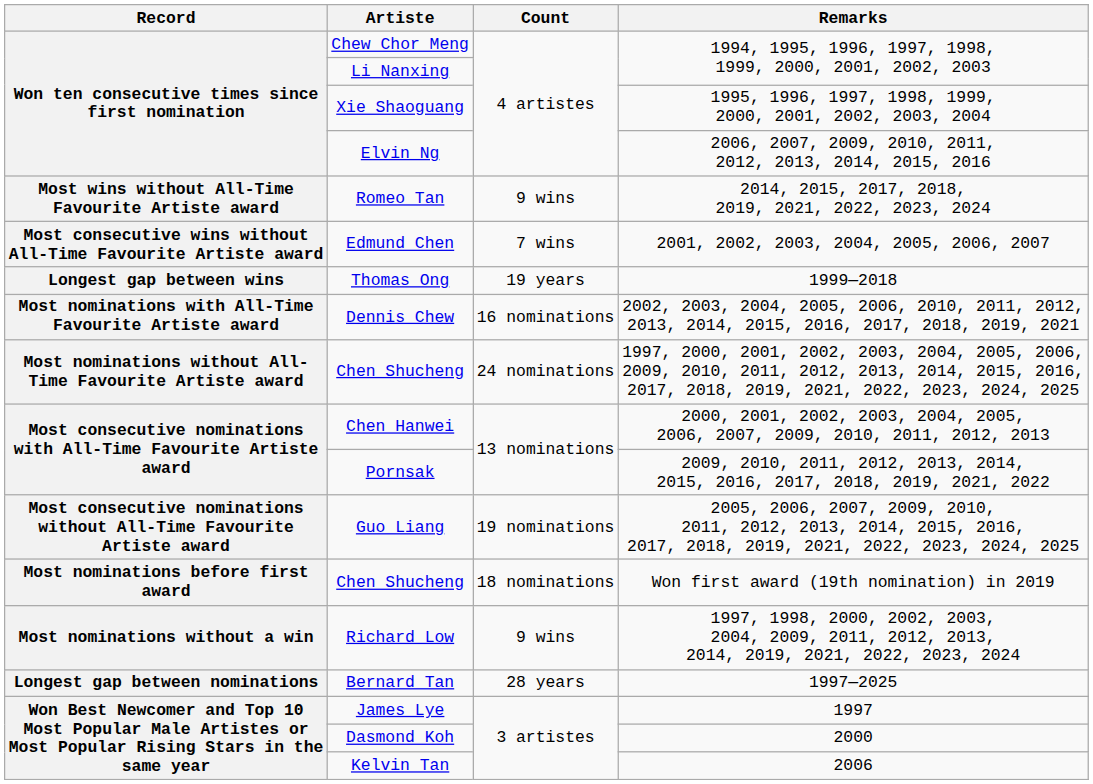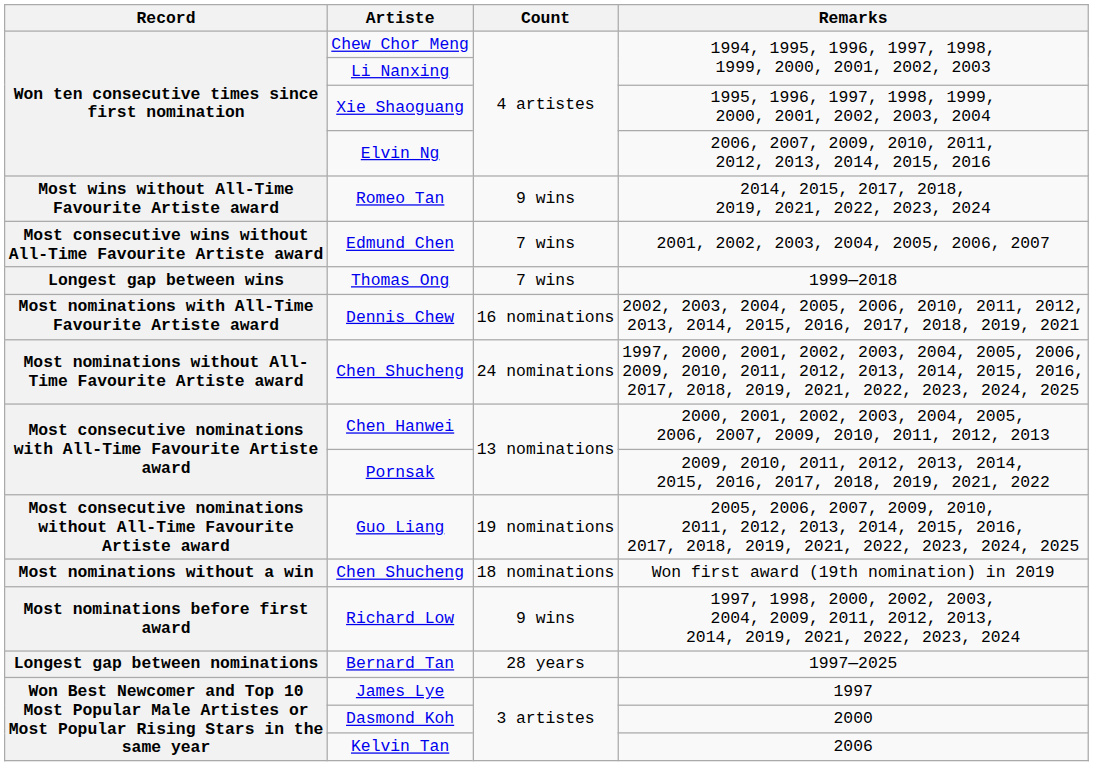 <table class="wikitable" style="text-align: center;">
 <tr>
 <th width=250 scope="col">Record</th>
 <th scope="col">Artiste</th>
 <th scope="col">Count</th>
 <th scope="col">Remarks</th>
 </tr>
 <tr>
 <th rowspan=4>Won ten consecutive times since first nomination</th>
 <td><a href='#'>Chew Chor Meng</a></td>
 <td rowspan=4>4 artistes</td>
 <td rowspan=2>1994, 1995, 1996, 1997, 1998,<br>1999, 2000, 2001, 2002, 2003</td>
 </tr>
 <tr>
 <td><a href='#'>Li Nanxing</a></td>
 </tr>
 <tr>
 <td><a href='#'>Xie Shaoguang</a></td>
 <td>1995, 1996, 1997, 1998, 1999,<br>2000, 2001, 2002, 2003, 2004</td>
 </tr>
 <tr>
 <td><a href='#'>Elvin Ng</a></td>
 <td>2006, 2007, 2009, 2010, 2011,<br>2012, 2013, 2014, 2015, 2016</td>
 </tr>
 <tr>
 <th>Most wins without All-Time Favourite Artiste award</th>
 <td><a href='#'>Romeo Tan</a></td>
 <td>9 wins</td>
 <td>2014, 2015, 2017, 2018,<br>2019, 2021, 2022, 2023, 2024</td>
 </tr>
 <tr>
 <th>Most consecutive wins without All-Time Favourite Artiste award</th>
 <td><a href='#'>Edmund Chen</a></td>
 <td>7 wins</td>
 <td>2001, 2002, 2003, 2004, 2005, 2006, 2007</td>
 </tr>
 <tr>
 <th>Longest gap between wins</th>
 <td><a href='#'>Thomas Ong</a></td>
-<td>19 years</td>
+<td>7 wins</td>
 <td>1999—2018</td>
 </tr>
 <tr>
 <th>Most nominations with All-Time Favourite Artiste award</th>
 <td><a href='#'>Dennis Chew</a></td>
 <td>16 nominations</td>
 <td>2002, 2003, 2004, 2005, 2006, 2010, 2011, 2012,<br>2013, 2014, 2015, 2016, 2017, 2018, 2019, 2021</td>
 </tr>
 <tr>
 <th>Most nominations without All-Time Favourite Artiste award</th>
 <td><a href='#'>Chen Shucheng</a></td>
 <td>24 nominations</td>
 <td>1997, 2000, 2001, 2002, 2003, 2004, 2005, 2006,<br> 2009, 2010, 2011, 2012, 2013, 2014, 2015, 2016,<br> 2017, 2018, 2019, 2021, 2022, 2023, 2024, 2025</td>
 </tr>
 <tr>
 <th rowspan= 2>Most consecutive nominations with All-Time Favourite Artiste award</th>
 <td><a href='#'>Chen Hanwei</a></td>
 <td rowspan=2>13 nominations</td>
 <td>2000, 2001, 2002, 2003, 2004, 2005,<br>2006, 2007, 2009, 2010, 2011, 2012, 2013</td>
 </tr>
 <tr>
 <td><a href='#'>Pornsak</a></td>
 <td>2009, 2010, 2011, 2012, 2013, 2014,<br>2015, 2016, 2017, 2018, 2019, 2021, 2022</td>
 </tr>
 <tr>
 <th>Most consecutive nominations without All-Time Favourite Artiste award</th>
 <td><a href='#'>Guo Liang</a></td>
 <td>19 nominations</td>
 <td>2005, 2006, 2007, 2009, 2010,<br>2011, 2012, 2013, 2014, 2015, 2016,<br>2017, 2018, 2019, 2021, 2022, 2023, 2024, 2025</td>
 </tr>
 <tr>
-<th>Most nominations before first award</th>
+<th>Most nominations without a win</th>
 <td><a href='#'>Chen Shucheng</a></td>
 <td>18 nominations</td>
 <td>Won first award (19th nomination) in 2019</td>
 </tr>
 <tr>
-<th>Most nominations without a win</th>
+<th>Most nominations before first award</th>
 <td><a href='#'>Richard Low</a></td>
 <td>9 wins</td>
 <td>1997, 1998, 2000, 2002, 2003,<br>2004, 2009, 2011, 2012, 2013,<br>2014, 2019, 2021, 2022, 2023, 2024</td>
 </tr>
 <tr>
 <th>Longest gap between nominations</th>
 <td><a href='#'>Bernard Tan</a></td>
 <td>28 years</td>
 <td>1997—2025</td>
 </tr>
 <tr>
 <th rowspan=3>Won Best Newcomer and Top 10 Most Popular Male Artistes or Most Popular Rising Stars in the same year</th>
 <td><a href='#'>James Lye</a></td>
 <td rowspan=3>3 artistes</td>
 <td>1997</td>
 </tr>
 <tr>
 <td><a href='#'>Dasmond Koh</a></td>
 <td>2000</td>
 </tr>
 <tr>
 <td><a href='#'>Kelvin Tan</a></td>
 <td>2006</td>
 </tr>
 </table>
